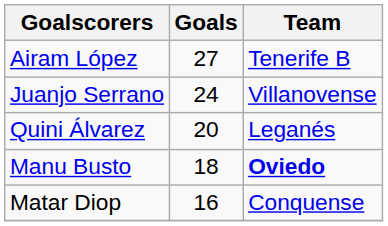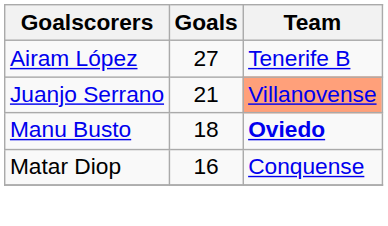 <table class="wikitable sortable">
 <tr>
 <th>Goalscorers</th>
 <th>Goals</th>
 <th>Team</th>
 </tr>
 <tr>
 <td> <a href='#'>Airam López</a></td>
 <td align=center>27</td>
 <td><a href='#'>Tenerife B</a></td>
 </tr>
 <tr>
 <td> <a href='#'>Juanjo Serrano</a></td>
-<td align=center>24</td>
-<td><a href='#'>Villanovense</a></td>
-</tr>
-<tr>
-<td> <a href='#'>Quini Álvarez</a></td>
-<td align=center>20</td>
-<td><a href='#'>Leganés</a></td>
+<td align=center>21</td>
+<td style="background: lightsalmon;"><a href='#'>Villanovense</a></td>
 </tr>
 <tr>
 <td> <a href='#'>Manu Busto</a></td>
 <td align=center>18</td>
 <td><strong><a href='#'>Oviedo</a></strong></td>
 </tr>
 <tr>
 <td> Matar Diop</td>
 <td align=center>16</td>
 <td><a href='#'>Conquense</a></td>
 </tr>
 <tr>
 </tr>
 </table>
